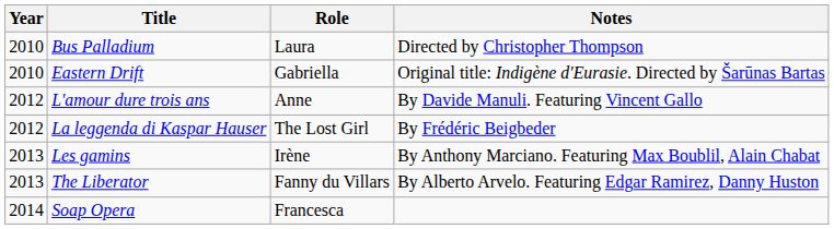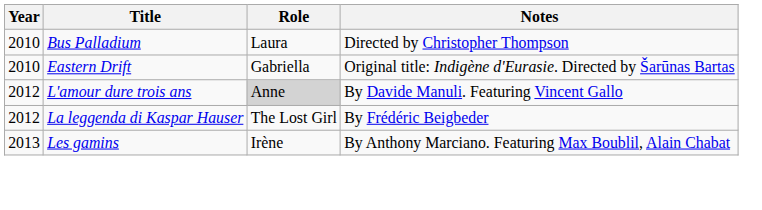 <table class="wikitable sortable">
 <tr>
 <th>Year</th>
 <th>Title</th>
 <th>Role</th>
 <th class="unsortable">Notes</th>
 </tr>
 <tr>
 <td>2010</td>
 <td><em><a href='#'>Bus Palladium</a></em></td>
 <td>Laura</td>
 <td>Directed by <a href='#'>Christopher Thompson</a></td>
 </tr>
 <tr>
 <td>2010</td>
 <td><em><a href='#'>Eastern Drift</a></em></td>
 <td>Gabriella</td>
 <td>Original title: <em>Indigène d'Eurasie</em>. Directed by <a href='#'>Šarūnas Bartas</a></td>
 </tr>
 <tr>
 <td>2012</td>
 <td><em><a href='#'>L'amour dure trois ans</a></em></td>
-<td>Anne</td>
+<td style="background: lightgrey;">Anne</td>
 <td>By <a href='#'>Davide Manuli</a>. Featuring <a href='#'>Vincent Gallo</a></td>
 </tr>
 <tr>
 <td>2012</td>
 <td><em><a href='#'>La leggenda di Kaspar Hauser</a></em></td>
 <td>The Lost Girl</td>
 <td>By <a href='#'>Frédéric Beigbeder</a></td>
 </tr>
 <tr>
 <td>2013</td>
 <td><em><a href='#'>Les gamins</a></em></td>
 <td>Irène</td>
 <td>By Anthony Marciano. Featuring <a href='#'>Max Boublil</a>, <a href='#'>Alain Chabat</a></td>
 </tr>
-<tr>
-<td>2013</td>
-<td><em><a href='#'>The Liberator</a></em></td>
-<td>Fanny du Villars</td>
-<td>By Alberto Arvelo. Featuring <a href='#'>Edgar Ramirez</a>, <a href='#'>Danny Huston</a></td>
-</tr>
-<tr>
-<td>2014</td>
-<td><em><a href='#'>Soap Opera</a></em></td>
-<td>Francesca</td>
-<td></td>
-</tr>
 </table>
